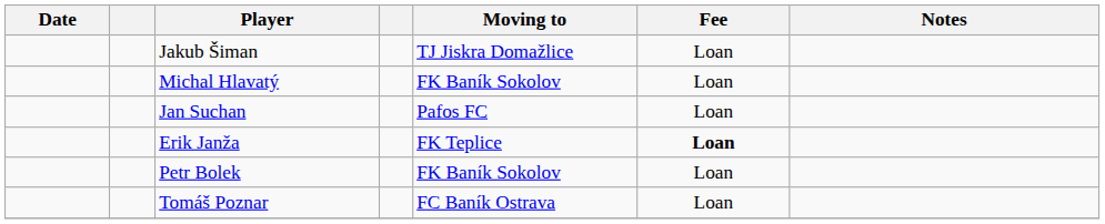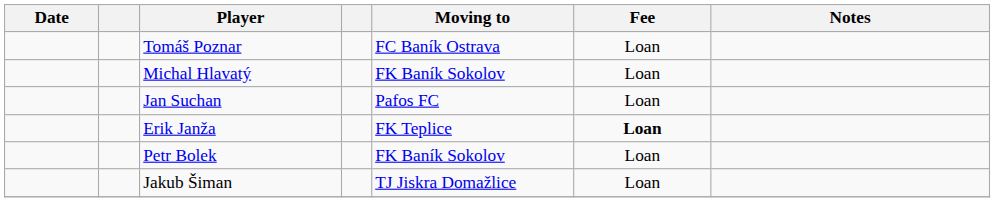 <table class="wikitable sortable">
 <tr>
 <th style="width:80px;">Date</th>
 <th style="width:30px;"></th>
 <th style="width:180px;">Player</th>
 <th style="width:20px;"></th>
 <th style="width:180px;">Moving to</th>
 <th style="width:120px;" class="unsortable">Fee</th>
 <th style="width:250px;" class="unsortable">Notes</th>
 </tr>
 <tr>
 <td></td>
 <td align=center></td>
-<td> Jakub Šiman</td>
+<td> <a href='#'>Tomáš Poznar</a></td>
 <td align=center></td>
-<td> <a href='#'>TJ Jiskra Domažlice</a></td>
+<td> <a href='#'>FC Baník Ostrava</a></td>
 <td align=center>Loan</td>
 <td align=center></td>
 </tr>
 <tr>
 <td></td>
 <td align=center></td>
 <td> <a href='#'>Michal Hlavatý</a></td>
 <td align=center></td>
 <td> <a href='#'>FK Baník Sokolov</a></td>
 <td align=center>Loan</td>
 <td align=center></td>
 </tr>
 <tr>
 <td></td>
 <td align=center></td>
 <td> <a href='#'>Jan Suchan</a></td>
 <td align=center></td>
 <td> <a href='#'>Pafos FC</a></td>
 <td align=center>Loan</td>
 <td align=center></td>
 </tr>
 <tr>
 <td></td>
 <td align=center></td>
 <td> <a href='#'>Erik Janža</a></td>
 <td align=center></td>
 <td> <a href='#'>FK Teplice</a></td>
 <td align=center><strong>Loan</strong></td>
 <td align=center></td>
 </tr>
 <tr>
 <td></td>
 <td align=center></td>
 <td> <a href='#'>Petr Bolek</a></td>
 <td align=center></td>
 <td> <a href='#'>FK Baník Sokolov</a></td>
 <td align=center>Loan</td>
 <td align=center></td>
 </tr>
 <tr>
 <td></td>
 <td align=center></td>
-<td> <a href='#'>Tomáš Poznar</a></td>
+<td> Jakub Šiman</td>
 <td align=center></td>
-<td> <a href='#'>FC Baník Ostrava</a></td>
+<td> <a href='#'>TJ Jiskra Domažlice</a></td>
 <td align=center>Loan</td>
 <td align=center></td>
 </tr>
 <tr>
 </tr>
 </table>
